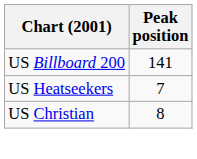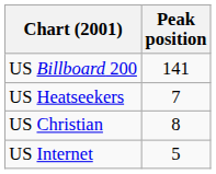 <table class="wikitable">
 <tr>
 <th>Chart (2001)</th>
 <th>Peak<br>position</th>
 </tr>
 <tr>
 <td>US <a href='#'><em>Billboard</em> 200</a></td>
 <td align="center">141</td>
 </tr>
 <tr>
 <td>US <a href='#'>Heatseekers</a></td>
 <td align="center">7</td>
 </tr>
 <tr>
 <td>US <a href='#'>Christian</a></td>
 <td align="center">8</td>
 </tr>
+<tr>
+<td>US <a href='#'>Internet</a></td>
+<td align="center">5</td>
+</tr>
 </table>
